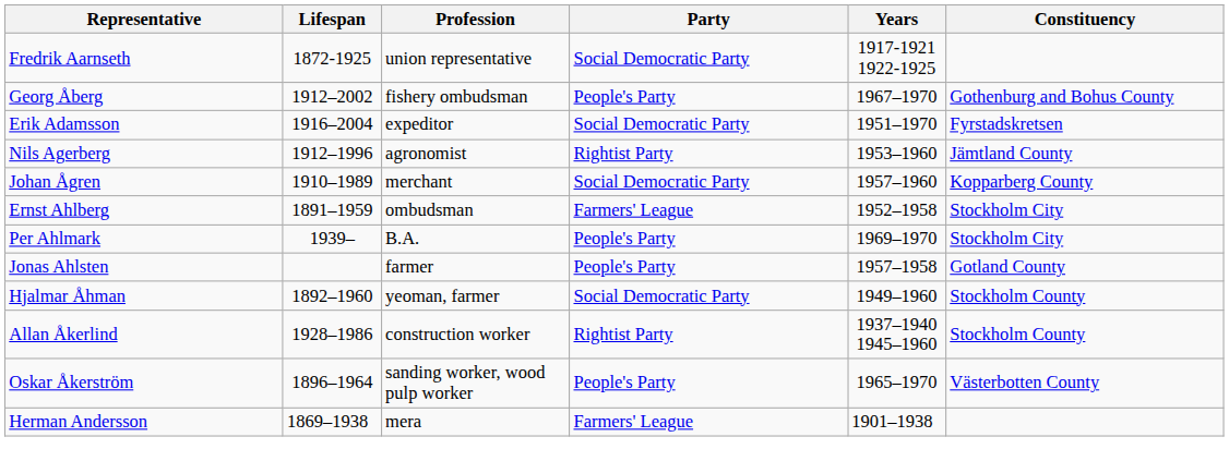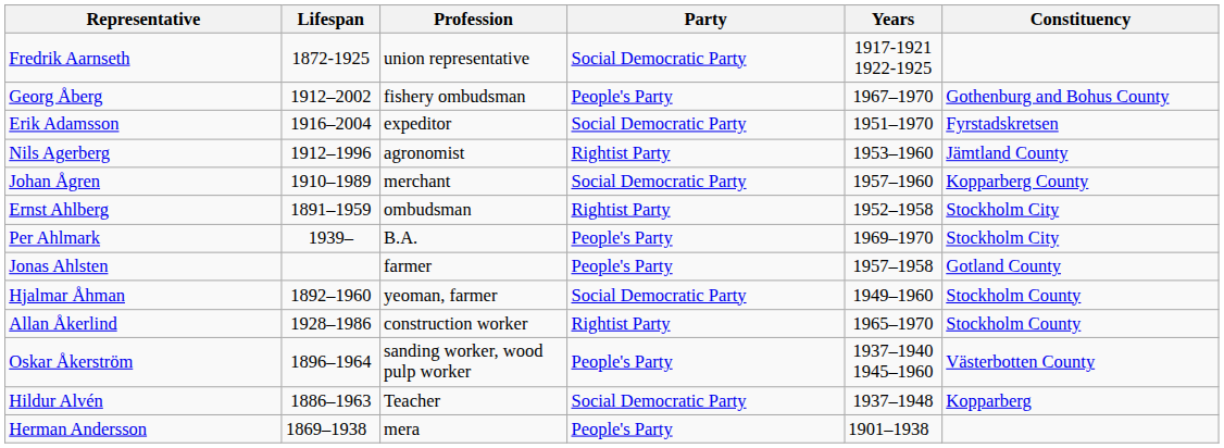 <table class="wikitable">
 <tr>
 <th style="width:15em">Representative</th>
 <th style="width:5em">Lifespan</th>
 <th style="width:10em">Profession</th>
 <th style="width:15em">Party</th>
 <th style="width:5em">Years</th>
 <th style="width:15em">Constituency</th>
 </tr>
 <tr>
 <td><a href='#'>Fredrik Aarnseth</a></td>
 <td align=center>1872-1925</td>
 <td>union representative</td>
 <td> <a href='#'>Social Democratic Party</a></td>
 <td align=center>1917-1921<br>1922-1925</td>
 <td></td>
 </tr>
 <tr>
 <td><a href='#'>Georg Åberg</a></td>
 <td align=center>1912–2002</td>
 <td>fishery ombudsman</td>
 <td> <a href='#'>People's Party</a></td>
 <td align=center>1967–1970</td>
 <td><a href='#'>Gothenburg and Bohus County</a></td>
 </tr>
 <tr>
 <td><a href='#'>Erik Adamsson</a></td>
 <td align=center>1916–2004</td>
 <td>expeditor</td>
 <td> <a href='#'>Social Democratic Party</a></td>
 <td align=center>1951–1970</td>
 <td><a href='#'>Fyrstadskretsen</a></td>
 </tr>
 <tr>
 <td><a href='#'>Nils Agerberg</a></td>
 <td align=center>1912–1996</td>
 <td>agronomist</td>
 <td> <a href='#'>Rightist Party</a></td>
 <td align=center>1953–1960</td>
 <td><a href='#'>Jämtland County</a></td>
 </tr>
 <tr>
 <td><a href='#'>Johan Ågren</a></td>
 <td align=center>1910–1989</td>
 <td>merchant</td>
 <td> <a href='#'>Social Democratic Party</a></td>
 <td align=center>1957–1960</td>
 <td><a href='#'>Kopparberg County</a></td>
 </tr>
 <tr>
 <td><a href='#'>Ernst Ahlberg</a></td>
 <td align=center>1891–1959</td>
 <td>ombudsman</td>
-<td> <a href='#'>Farmers' League</a></td>
+<td> <a href='#'>Rightist Party</a></td>
 <td align=center>1952–1958</td>
 <td><a href='#'>Stockholm City</a></td>
 </tr>
 <tr>
 <td><a href='#'>Per Ahlmark</a></td>
 <td align=center>1939–</td>
 <td>B.A.</td>
 <td> <a href='#'>People's Party</a></td>
 <td align=center>1969–1970</td>
 <td><a href='#'>Stockholm City</a></td>
 </tr>
 <tr>
 <td><a href='#'>Jonas Ahlsten</a></td>
 <td align=center></td>
 <td>farmer</td>
 <td> <a href='#'>People's Party</a></td>
 <td align=center>1957–1958</td>
 <td><a href='#'>Gotland County</a></td>
 </tr>
 <tr>
 <td><a href='#'>Hjalmar Åhman</a></td>
 <td align=center>1892–1960</td>
 <td>yeoman, farmer</td>
 <td> <a href='#'>Social Democratic Party</a></td>
 <td align=center>1949–1960</td>
 <td><a href='#'>Stockholm County</a></td>
 </tr>
 <tr>
 <td><a href='#'>Allan Åkerlind</a></td>
 <td align=center>1928–1986</td>
 <td>construction worker</td>
 <td> <a href='#'>Rightist Party</a></td>
-<td align=center>1937–1940<br>1945–1960</td>
+<td align=center>1965–1970</td>
 <td><a href='#'>Stockholm County</a></td>
 </tr>
 <tr>
 <td><a href='#'>Oskar Åkerström</a></td>
 <td align=center>1896–1964</td>
 <td>sanding worker, wood pulp worker</td>
 <td> <a href='#'>People's Party</a></td>
-<td align=center>1965–1970</td>
+<td align=center>1937–1940<br>1945–1960</td>
 <td><a href='#'>Västerbotten County</a></td>
+</tr>
+<tr>
+<td><a href='#'>Hildur Alvén</a></td>
+<td align=center>1886–1963</td>
+<td>Teacher</td>
+<td> <a href='#'>Social Democratic Party</a></td>
+<td align=center>1937–1948</td>
+<td><a href='#'>Kopparberg</a></td>
 </tr>
 <tr>
 <td><a href='#'>Herman Andersson</a></td>
 <td>1869–1938</td>
 <td>mera</td>
-<td> <a href='#'>Farmers' League</a></td>
+<td> <a href='#'>People's Party</a></td>
 <td>1901–1938</td>
 <td></td>
 </tr>
 </table>
